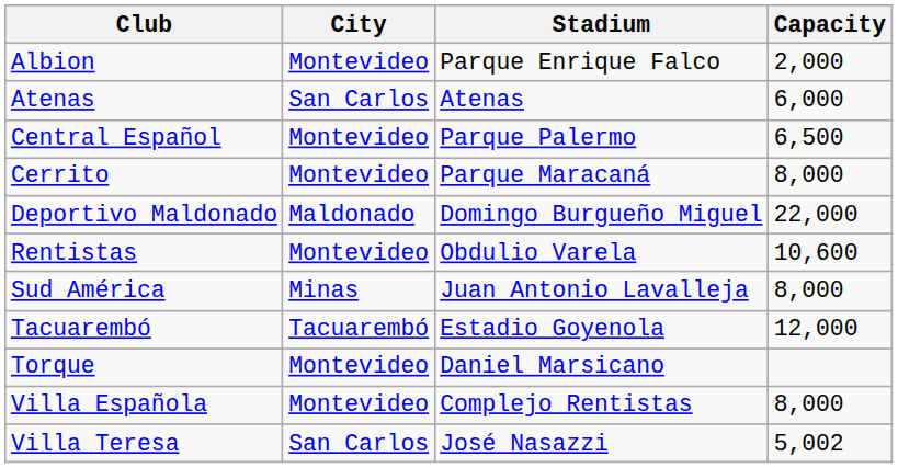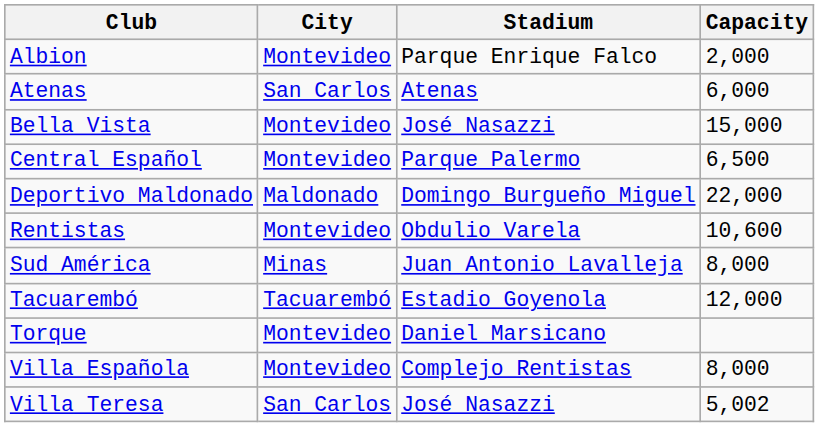 <table class="wikitable sortable">
 <tr>
 <th>Club</th>
 <th>City</th>
 <th>Stadium</th>
 <th>Capacity</th>
 </tr>
 <tr>
 <td><a href='#'>Albion</a></td>
 <td><a href='#'>Montevideo</a></td>
 <td>Parque Enrique Falco</td>
 <td>2,000</td>
 </tr>
 <tr>
 <td><a href='#'>Atenas</a></td>
 <td><a href='#'>San Carlos</a></td>
 <td><a href='#'>Atenas</a></td>
 <td>6,000</td>
 </tr>
 <tr>
+<td><a href='#'>Bella Vista</a></td>
+<td><a href='#'>Montevideo</a></td>
+<td><a href='#'>José Nasazzi</a></td>
+<td>15,000</td>
+</tr>
+<tr>
 <td><a href='#'>Central Español</a></td>
 <td><a href='#'>Montevideo</a></td>
 <td><a href='#'>Parque Palermo</a></td>
 <td>6,500</td>
-</tr>
-<tr>
-<td><a href='#'>Cerrito</a></td>
-<td><a href='#'>Montevideo</a></td>
-<td><a href='#'>Parque Maracaná</a></td>
-<td>8,000</td>
 </tr>
 <tr>
 <td><a href='#'>Deportivo Maldonado</a></td>
 <td><a href='#'>Maldonado</a></td>
 <td><a href='#'>Domingo Burgueño Miguel</a></td>
 <td>22,000</td>
 </tr>
 <tr>
 <td><a href='#'>Rentistas</a></td>
 <td><a href='#'>Montevideo</a></td>
 <td><a href='#'>Obdulio Varela</a></td>
 <td>10,600</td>
 </tr>
 <tr>
 <td><a href='#'>Sud América</a></td>
 <td><a href='#'>Minas</a></td>
 <td><a href='#'>Juan Antonio Lavalleja</a></td>
 <td>8,000</td>
 </tr>
 <tr>
 <td><a href='#'>Tacuarembó</a></td>
 <td><a href='#'>Tacuarembó</a></td>
 <td><a href='#'>Estadio Goyenola</a></td>
 <td>12,000</td>
 </tr>
 <tr>
 <td><a href='#'>Torque</a></td>
 <td><a href='#'>Montevideo</a></td>
 <td><a href='#'>Daniel Marsicano</a></td>
 <td></td>
 </tr>
 <tr>
 <td><a href='#'>Villa Española</a></td>
 <td><a href='#'>Montevideo</a></td>
 <td><a href='#'>Complejo Rentistas</a></td>
 <td>8,000</td>
 </tr>
 <tr>
 <td><a href='#'>Villa Teresa</a></td>
 <td><a href='#'>San Carlos</a></td>
 <td><a href='#'>José Nasazzi</a></td>
 <td>5,002</td>
 </tr>
 </table>
